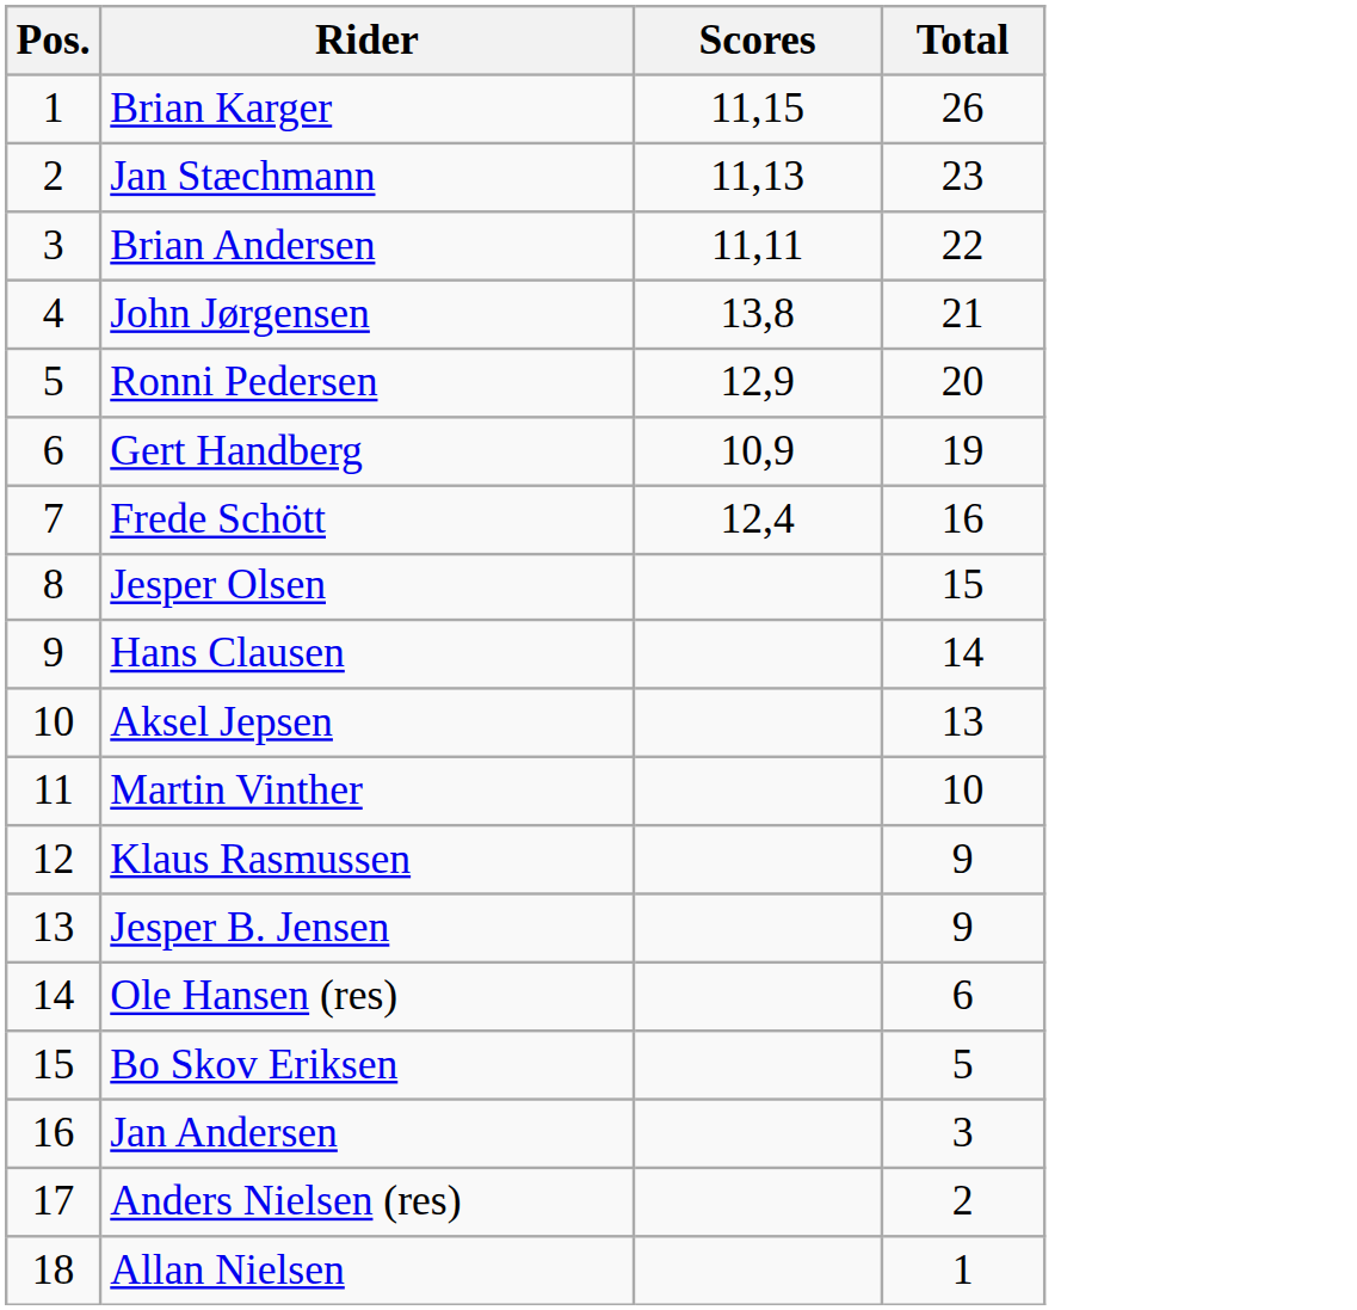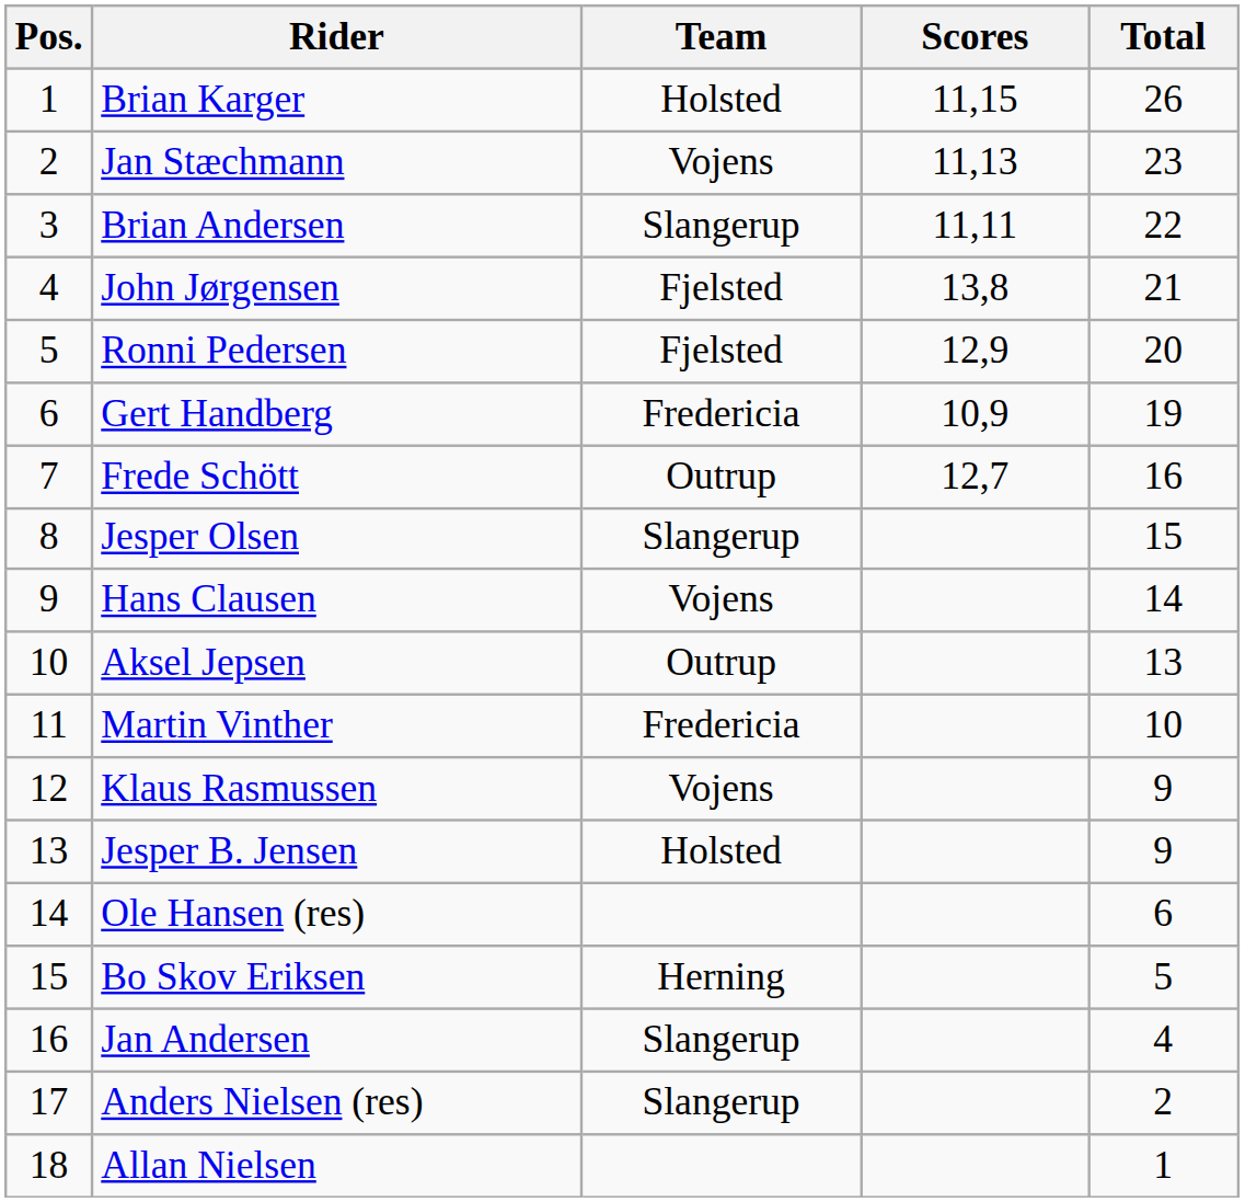 <table class=wikitable style="font-size:93%;">
 <tr>
 <th width=25px>Pos.</th>
 <th width=180px>Rider</th>
+<th width=100px>Team</th>
 <th width=80px>Scores</th>
 <th width=50px>Total</th>
 </tr>
 <tr align=center>
 <td>1</td>
 <td align=left><a href='#'>Brian Karger</a></td>
+<td>Holsted</td>
 <td>11,15</td>
 <td>26</td>
 </tr>
 <tr align=center>
 <td>2</td>
 <td align=left><a href='#'>Jan Stæchmann</a></td>
+<td>Vojens</td>
 <td>11,13</td>
 <td>23</td>
 </tr>
 <tr align=center>
 <td>3</td>
 <td align=left><a href='#'>Brian Andersen</a></td>
+<td>Slangerup</td>
 <td>11,11</td>
 <td>22</td>
 </tr>
 <tr align=center>
 <td>4</td>
 <td align=left><a href='#'>John Jørgensen</a></td>
+<td>Fjelsted</td>
 <td>13,8</td>
 <td>21</td>
 </tr>
 <tr align=center>
 <td>5</td>
 <td align=left><a href='#'>Ronni Pedersen</a></td>
+<td>Fjelsted</td>
 <td>12,9</td>
 <td>20</td>
 </tr>
 <tr align=center>
 <td>6</td>
 <td align=left><a href='#'>Gert Handberg</a></td>
+<td>Fredericia</td>
 <td>10,9</td>
 <td>19</td>
 </tr>
 <tr align=center>
 <td>7</td>
 <td align=left><a href='#'>Frede Schött</a></td>
-<td>12,4</td>
+<td>Outrup</td>
+<td>12,7</td>
 <td>16</td>
 </tr>
 <tr align=center>
 <td>8</td>
 <td align=left><a href='#'>Jesper Olsen</a></td>
+<td>Slangerup</td>
 <td></td>
 <td>15</td>
 </tr>
 <tr align=center>
 <td>9</td>
 <td align=left><a href='#'>Hans Clausen</a></td>
+<td>Vojens</td>
 <td></td>
 <td>14</td>
 </tr>
 <tr align=center>
 <td>10</td>
 <td align=left><a href='#'>Aksel Jepsen</a></td>
+<td>Outrup</td>
 <td></td>
 <td>13</td>
 </tr>
 <tr align=center>
 <td>11</td>
 <td align=left><a href='#'>Martin Vinther</a></td>
+<td>Fredericia</td>
 <td></td>
 <td>10</td>
 </tr>
 <tr align=center>
 <td>12</td>
 <td align=left><a href='#'>Klaus Rasmussen</a></td>
+<td>Vojens</td>
 <td></td>
 <td>9</td>
 </tr>
 <tr align=center>
 <td>13</td>
 <td align=left><a href='#'>Jesper B. Jensen</a></td>
+<td>Holsted</td>
 <td></td>
 <td>9</td>
 </tr>
 <tr align=center>
 <td>14</td>
 <td align=left><a href='#'>Ole Hansen</a> (res)</td>
 <td></td>
+<td></td>
 <td>6</td>
 </tr>
 <tr align=center>
 <td>15</td>
 <td align=left><a href='#'>Bo Skov Eriksen</a></td>
+<td>Herning</td>
 <td></td>
 <td>5</td>
 </tr>
 <tr align=center>
 <td>16</td>
 <td align=left><a href='#'>Jan Andersen</a></td>
+<td>Slangerup</td>
 <td></td>
-<td>3</td>
+<td>4</td>
 </tr>
 <tr align=center>
 <td>17</td>
 <td align=left><a href='#'>Anders Nielsen</a> (res)</td>
+<td>Slangerup</td>
 <td></td>
 <td>2</td>
 </tr>
 <tr align=center>
 <td>18</td>
 <td align=left><a href='#'>Allan Nielsen</a></td>
 <td></td>
+<td></td>
 <td>1</td>
 </tr>
 </table>
